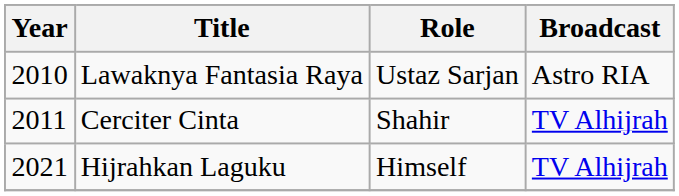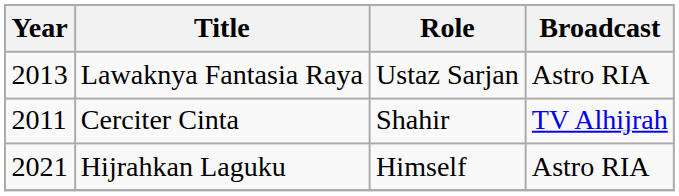 <table class="wikitable" style="font-size: 90%;">
 <tr>
 <th>Year</th>
 <th>Title</th>
 <th>Role</th>
 <th>Broadcast</th>
 </tr>
 <tr>
-<td>2010</td>
+<td>2013</td>
 <td>Lawaknya Fantasia Raya</td>
 <td>Ustaz Sarjan</td>
 <td>Astro RIA</td>
 </tr>
 <tr>
 <td>2011</td>
 <td>Cerciter Cinta</td>
 <td>Shahir</td>
 <td><a href='#'>TV Alhijrah</a></td>
 </tr>
 <tr>
 <td>2021</td>
 <td>Hijrahkan Laguku</td>
 <td>Himself</td>
-<td><a href='#'>TV Alhijrah</a></td>
+<td>Astro RIA</td>
 </tr>
 <tr>
 </tr>
 </table>
